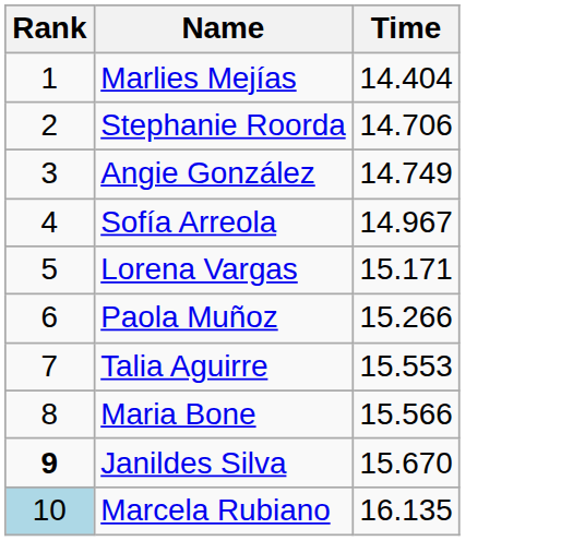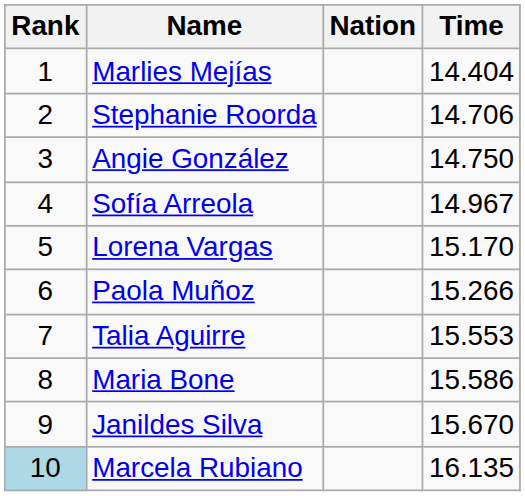 <table class="wikitable sortable" style="text-align:center">
 <tr>
 <th>Rank</th>
 <th>Name</th>
+<th>Nation</th>
 <th>Time</th>
 </tr>
 <tr>
 <td>1</td>
 <td align=left><a href='#'>Marlies Mejías</a></td>
+<td align=left></td>
 <td>14.404</td>
 </tr>
 <tr>
 <td>2</td>
 <td align=left><a href='#'>Stephanie Roorda</a></td>
+<td align=left></td>
 <td>14.706</td>
 </tr>
 <tr>
 <td>3</td>
 <td align=left><a href='#'>Angie González</a></td>
-<td>14.749</td>
+<td align=left></td>
+<td>14.750</td>
 </tr>
 <tr>
 <td>4</td>
 <td align=left><a href='#'>Sofía Arreola</a></td>
+<td align=left></td>
 <td>14.967</td>
 </tr>
 <tr>
 <td>5</td>
 <td align=left><a href='#'>Lorena Vargas</a></td>
-<td>15.171</td>
+<td align=left></td>
+<td>15.170</td>
 </tr>
 <tr>
 <td>6</td>
 <td align=left><a href='#'>Paola Muñoz</a></td>
+<td align=left></td>
 <td>15.266</td>
 </tr>
 <tr>
 <td>7</td>
 <td align=left><a href='#'>Talia Aguirre</a></td>
+<td align=left></td>
 <td>15.553</td>
 </tr>
 <tr>
 <td>8</td>
 <td align=left><a href='#'>Maria Bone</a></td>
-<td>15.566</td>
+<td align=left></td>
+<td>15.586</td>
 </tr>
 <tr>
-<td><strong>9</strong></td>
+<td>9</td>
 <td align=left><a href='#'>Janildes Silva</a></td>
+<td align=left></td>
 <td>15.670</td>
 </tr>
 <tr>
 <td style="background: lightblue;">10</td>
 <td align=left><a href='#'>Marcela Rubiano</a></td>
+<td align=left></td>
 <td>16.135</td>
 </tr>
 </table>
